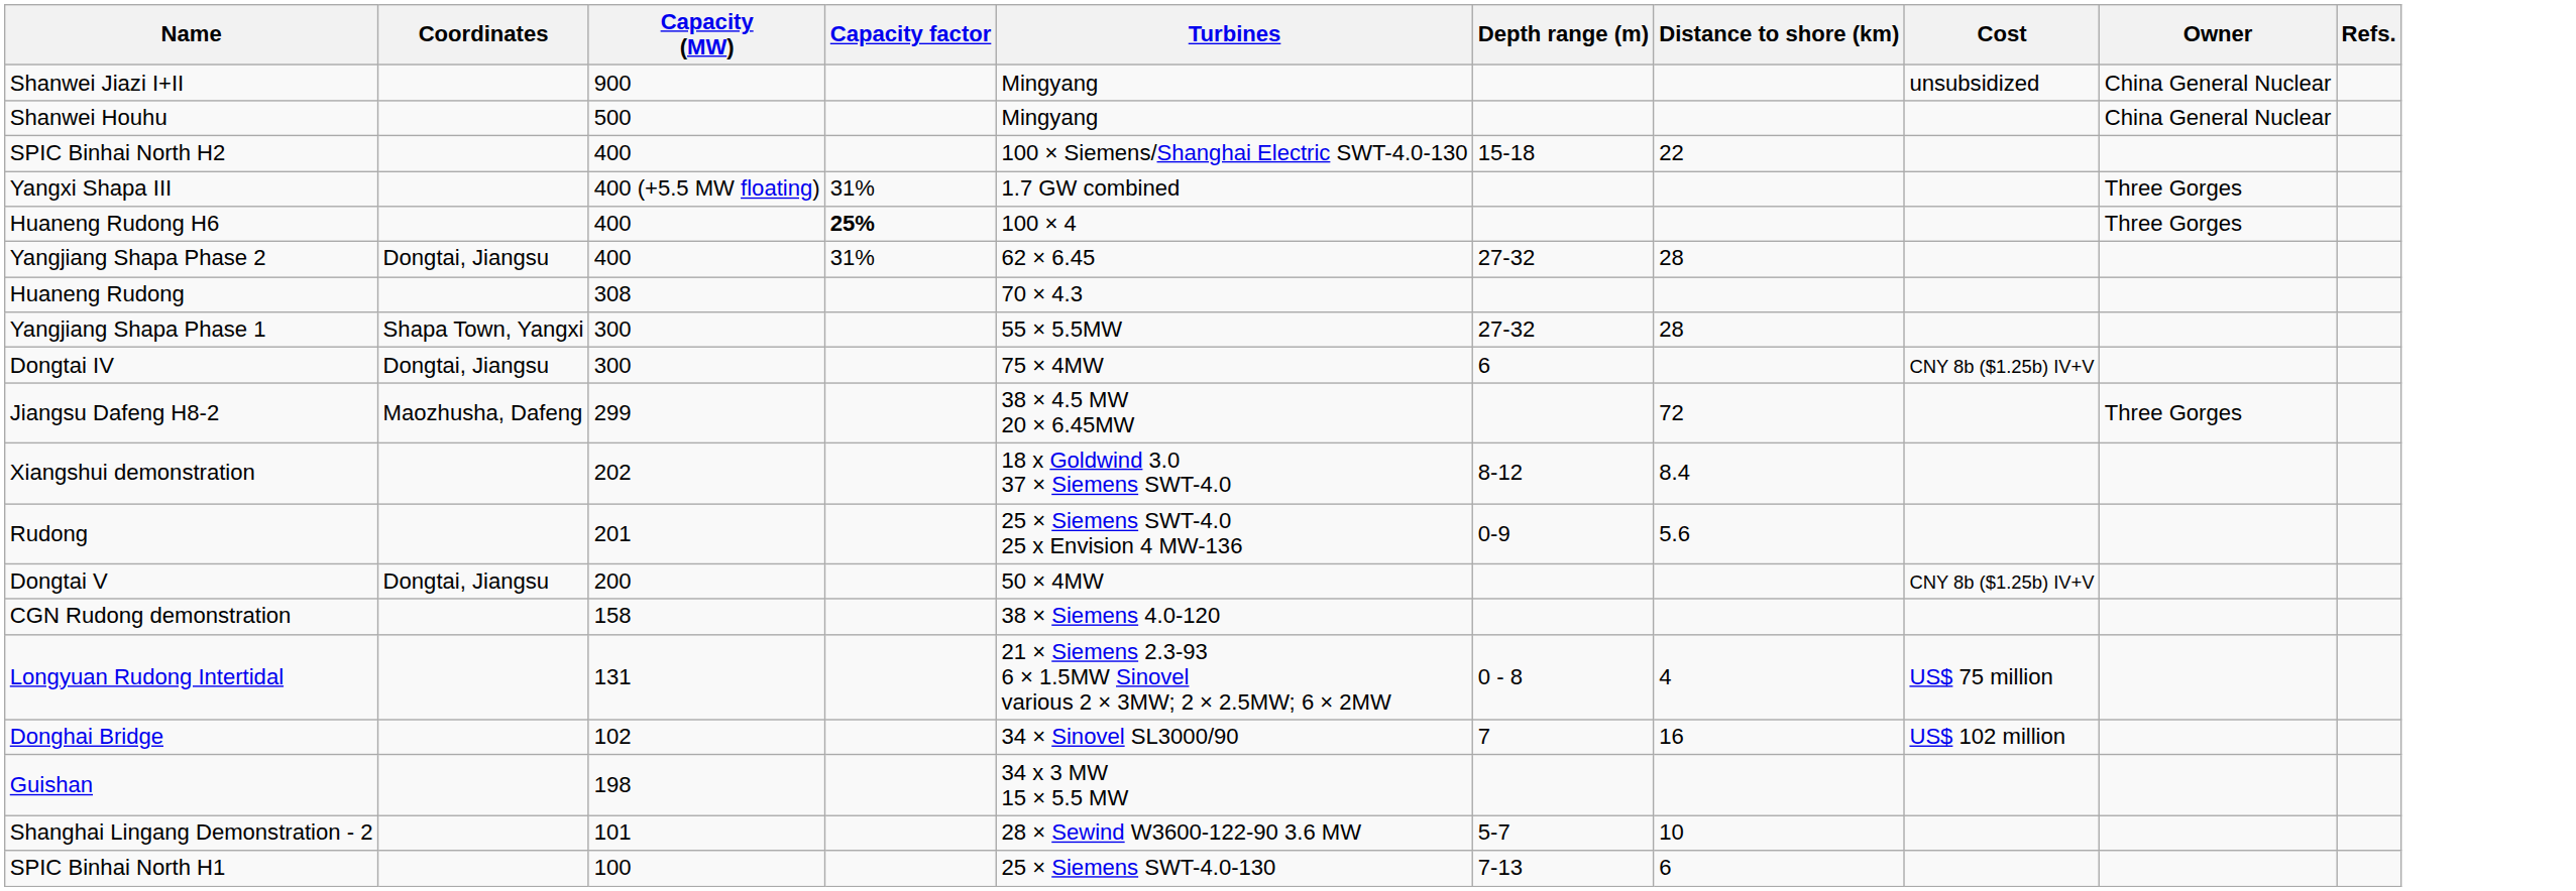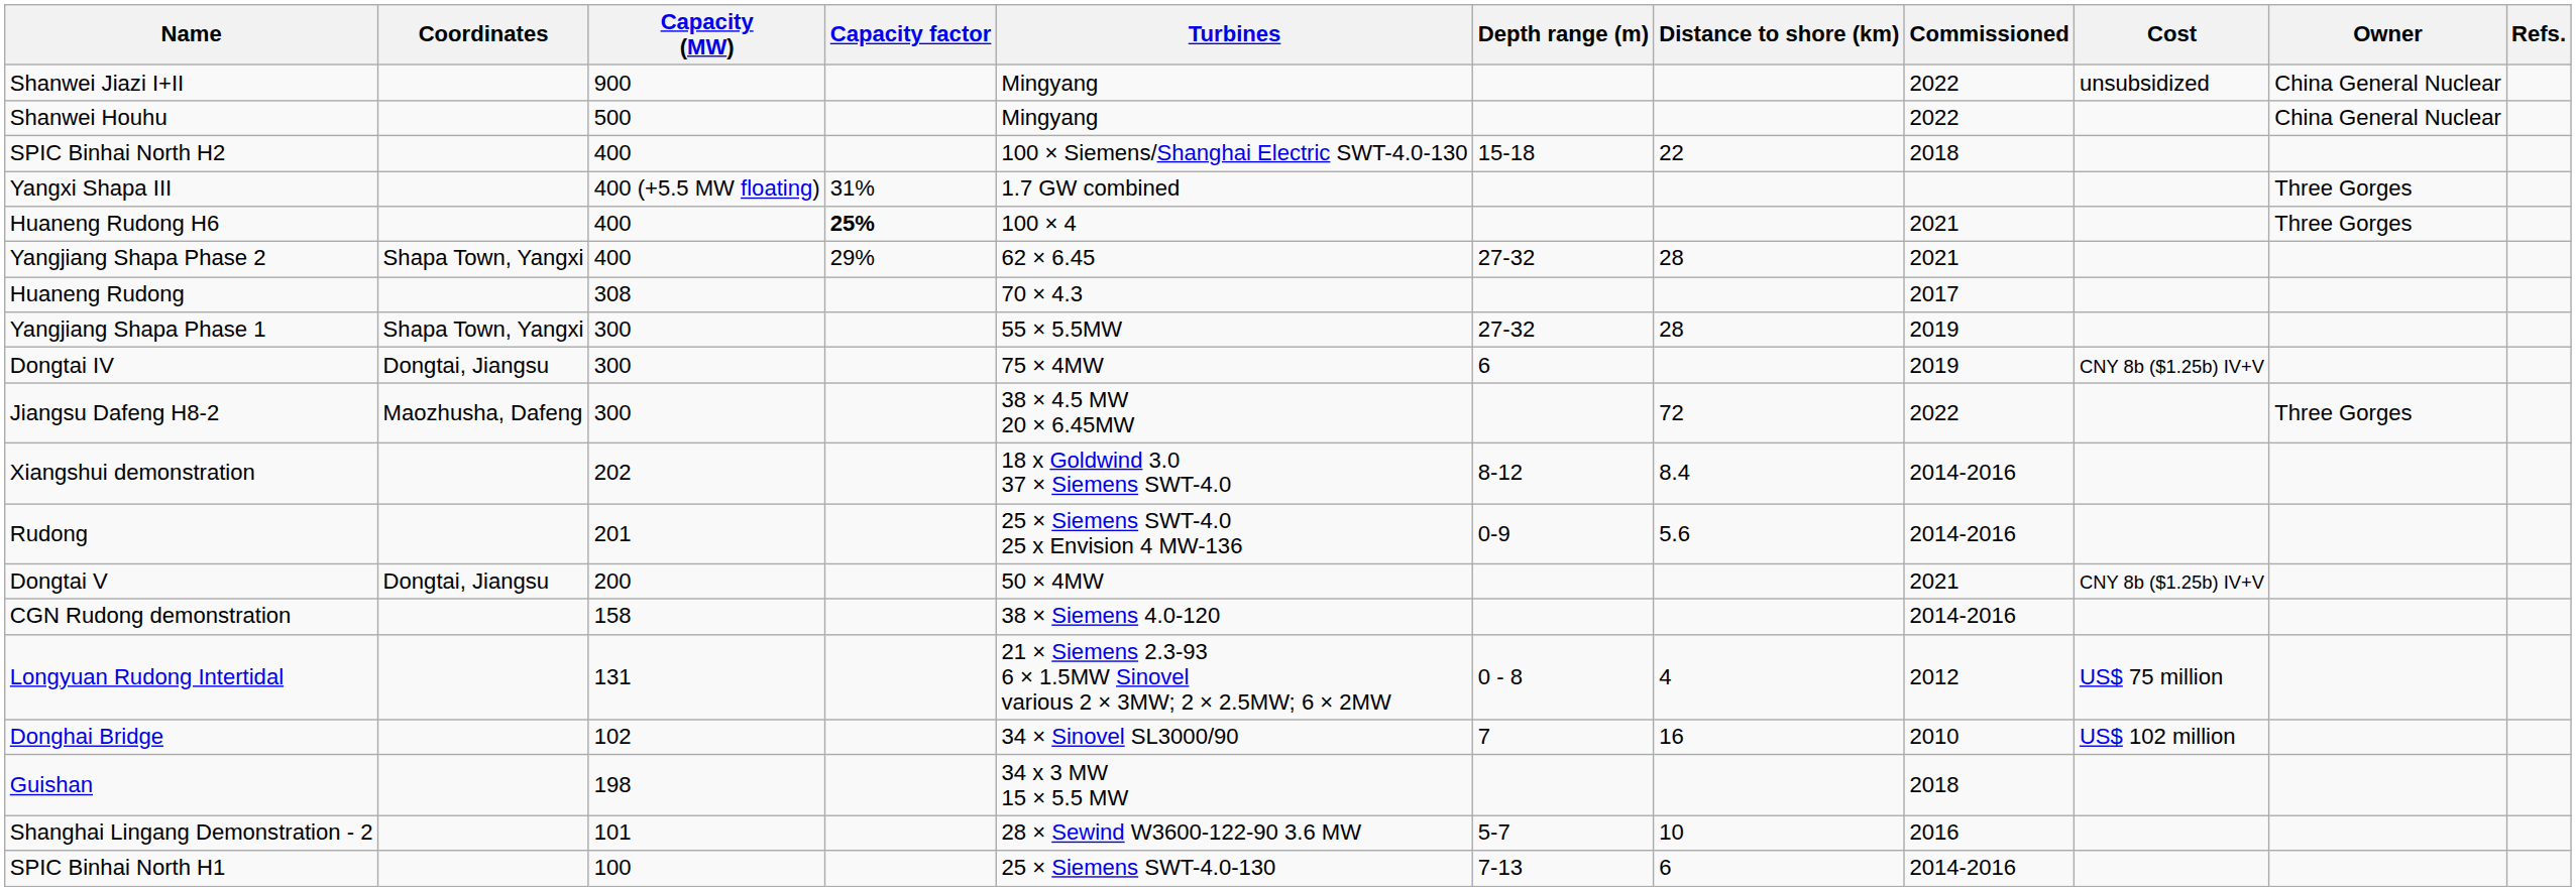 <table class="wikitable sortable">
 <tr>
 <th>Name</th>
 <th>Coordinates</th>
 <th><a href='#'>Capacity</a><br> (<a href='#'>MW</a>)</th>
 <th><a href='#'>Capacity factor</a></th>
 <th><a href='#'>Turbines</a></th>
 <th>Depth range (m)</th>
 <th>Distance to shore (km)</th>
+<th>Commissioned</th>
 <th>Cost</th>
 <th>Owner</th>
 <th>Refs.</th>
 </tr>
 <tr>
 <td>Shanwei Jiazi I+II</td>
 <td></td>
 <td>900</td>
 <td></td>
 <td>Mingyang</td>
 <td></td>
 <td></td>
+<td>2022</td>
 <td>unsubsidized</td>
 <td>China General Nuclear</td>
 <td></td>
 </tr>
 <tr>
 <td>Shanwei Houhu</td>
 <td></td>
 <td>500</td>
 <td></td>
 <td>Mingyang</td>
 <td></td>
 <td></td>
+<td>2022</td>
 <td></td>
 <td>China General Nuclear</td>
 <td></td>
 </tr>
 <tr>
 <td>SPIC Binhai North H2</td>
 <td></td>
 <td>400</td>
 <td></td>
 <td>100 × Siemens/<a href='#'>Shanghai Electric</a> SWT-4.0-130</td>
 <td>15-18</td>
 <td>22</td>
+<td>2018</td>
 <td></td>
 <td></td>
 <td></td>
 </tr>
 <tr>
 <td>Yangxi Shapa III</td>
 <td></td>
 <td>400 (+5.5 MW <a href='#'>floating</a>)</td>
 <td>31%</td>
 <td>1.7 GW combined</td>
+<td></td>
 <td></td>
 <td></td>
 <td></td>
 <td>Three Gorges</td>
 <td></td>
 </tr>
 <tr>
 <td>Huaneng Rudong H6</td>
 <td></td>
 <td>400</td>
 <td><strong>25%</strong></td>
 <td>100 × 4</td>
 <td></td>
 <td></td>
+<td>2021</td>
 <td></td>
 <td>Three Gorges</td>
 <td></td>
 </tr>
 <tr>
 <td>Yangjiang Shapa Phase 2</td>
-<td>Dongtai, Jiangsu</td>
+<td>Shapa Town, Yangxi</td>
 <td>400</td>
-<td>31%</td>
+<td>29%</td>
 <td>62 × 6.45</td>
 <td>27-32</td>
 <td>28</td>
+<td>2021</td>
 <td></td>
 <td></td>
 <td></td>
 </tr>
 <tr>
 <td>Huaneng Rudong</td>
 <td></td>
 <td>308</td>
 <td></td>
 <td>70 × 4.3</td>
 <td></td>
 <td></td>
+<td>2017</td>
 <td></td>
 <td></td>
 <td></td>
 </tr>
 <tr>
 <td>Yangjiang Shapa Phase 1</td>
 <td>Shapa Town, Yangxi</td>
 <td>300</td>
 <td></td>
 <td>55 × 5.5MW</td>
 <td>27-32</td>
 <td>28</td>
+<td>2019</td>
 <td></td>
 <td></td>
 <td></td>
 </tr>
 <tr>
 <td>Dongtai IV</td>
 <td>Dongtai, Jiangsu</td>
 <td>300</td>
 <td></td>
 <td>75 × 4MW</td>
 <td>6</td>
 <td></td>
+<td>2019</td>
 <td><small>CNY 8b ($1.25b) IV+V</small></td>
 <td></td>
 <td></td>
 </tr>
 <tr>
 <td>Jiangsu Dafeng H8-2</td>
 <td>Maozhusha, Dafeng</td>
-<td>299</td>
+<td>300</td>
 <td></td>
 <td>38 × 4.5 MW<br>20 × 6.45MW</td>
 <td></td>
 <td>72</td>
+<td>2022</td>
 <td></td>
 <td>Three Gorges</td>
 <td></td>
 </tr>
 <tr>
 <td>Xiangshui demonstration</td>
 <td></td>
 <td>202</td>
 <td></td>
 <td>18 x <a href='#'>Goldwind</a> 3.0<br>37 × <a href='#'>Siemens</a> SWT-4.0</td>
 <td>8-12</td>
 <td>8.4</td>
+<td>2014-2016</td>
 <td></td>
 <td></td>
 <td></td>
 </tr>
 <tr>
 <td>Rudong</td>
 <td></td>
 <td>201</td>
 <td></td>
 <td>25 × <a href='#'>Siemens</a> SWT-4.0<br>25 x Envision 4 MW-136</td>
 <td>0-9</td>
 <td>5.6</td>
+<td>2014-2016</td>
 <td></td>
 <td></td>
 <td></td>
 </tr>
 <tr>
 <td>Dongtai V</td>
 <td>Dongtai, Jiangsu</td>
 <td>200</td>
 <td></td>
 <td>50 × 4MW</td>
 <td></td>
 <td></td>
+<td>2021</td>
 <td><small>CNY 8b ($1.25b) IV+V</small></td>
 <td></td>
 <td></td>
 </tr>
 <tr>
 <td>CGN Rudong demonstration</td>
 <td></td>
 <td>158</td>
 <td></td>
 <td>38 × <a href='#'>Siemens</a> 4.0-120</td>
 <td></td>
 <td></td>
+<td>2014-2016</td>
 <td></td>
 <td></td>
 <td></td>
 </tr>
 <tr>
 <td><a href='#'>Longyuan Rudong Intertidal</a></td>
 <td></td>
 <td>131</td>
 <td></td>
 <td>21 × <a href='#'>Siemens</a> 2.3-93<br>6 × 1.5MW <a href='#'>Sinovel</a><br>various 2 × 3MW; 2 × 2.5MW; 6 × 2MW</td>
 <td>0 - 8</td>
 <td>4</td>
+<td>2012</td>
 <td><a href='#'>US$</a>  75 million</td>
 <td></td>
 <td></td>
 </tr>
 <tr>
 <td><a href='#'>Donghai Bridge</a></td>
 <td></td>
 <td>102</td>
 <td></td>
 <td>34 × <a href='#'>Sinovel</a> SL3000/90</td>
 <td>7</td>
 <td>16</td>
+<td>2010</td>
 <td><a href='#'>US$</a> 102 million</td>
 <td></td>
 <td></td>
 </tr>
 <tr>
 <td><a href='#'>Guishan</a></td>
 <td></td>
 <td>198</td>
 <td></td>
 <td>34 x 3 MW<br>15 × 5.5 MW</td>
 <td></td>
 <td></td>
+<td>2018</td>
 <td></td>
 <td></td>
 <td></td>
 </tr>
 <tr>
 <td>Shanghai Lingang Demonstration - 2</td>
 <td></td>
 <td>101</td>
 <td></td>
 <td>28 × <a href='#'>Sewind</a> W3600-122-90 3.6 MW</td>
 <td>5-7</td>
 <td>10</td>
+<td>2016</td>
 <td></td>
 <td></td>
 <td></td>
 </tr>
 <tr>
 <td>SPIC Binhai North H1</td>
 <td></td>
 <td>100</td>
 <td></td>
 <td>25 × <a href='#'>Siemens</a> SWT-4.0-130</td>
 <td>7-13</td>
 <td>6</td>
+<td>2014-2016</td>
 <td></td>
 <td></td>
 <td><br></td>
 </tr>
 </table>
